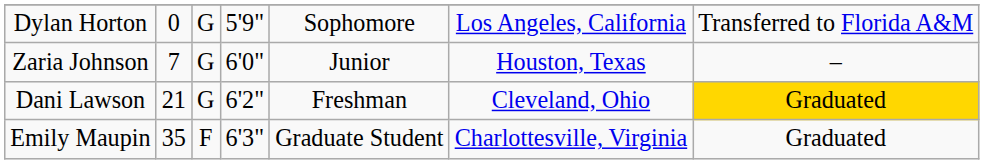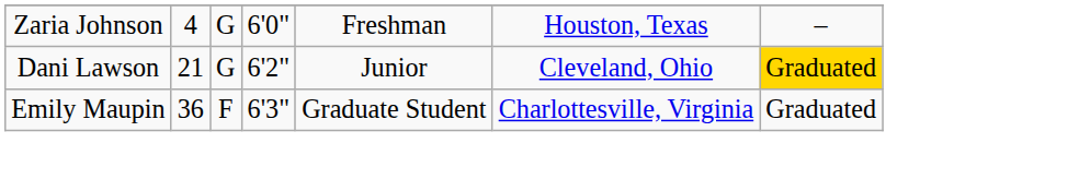 <table class="wikitable sortable" border="1" style="text-align: center;">
 <tr align=center>
 </tr>
 <tr>
-<td>Dylan Horton</td>
-<td>0</td>
-<td>G</td>
-<td>5'9"</td>
-<td>Sophomore</td>
-<td><a href='#'>Los Angeles, California</a></td>
-<td>Transferred to <a href='#'>Florida A&M</a></td>
-</tr>
-<tr>
 <td>Zaria Johnson</td>
-<td>7</td>
+<td>4</td>
 <td>G</td>
 <td>6'0"</td>
-<td>Junior</td>
+<td>Freshman</td>
 <td><a href='#'>Houston, Texas</a></td>
 <td>–</td>
 </tr>
 <tr>
 <td>Dani Lawson</td>
 <td>21</td>
 <td>G</td>
 <td>6'2"</td>
-<td>Freshman</td>
+<td>Junior</td>
 <td><a href='#'>Cleveland, Ohio</a></td>
 <td style="background: gold;">Graduated</td>
 </tr>
 <tr>
 <td>Emily Maupin</td>
-<td>35</td>
+<td>36</td>
 <td>F</td>
 <td>6'3"</td>
 <td>Graduate Student</td>
 <td><a href='#'>Charlottesville, Virginia</a></td>
 <td>Graduated</td>
 </tr>
 </table>
